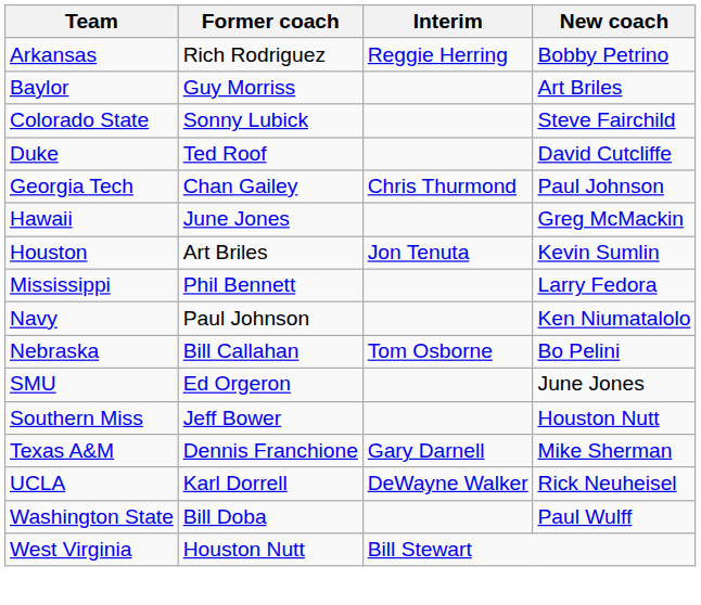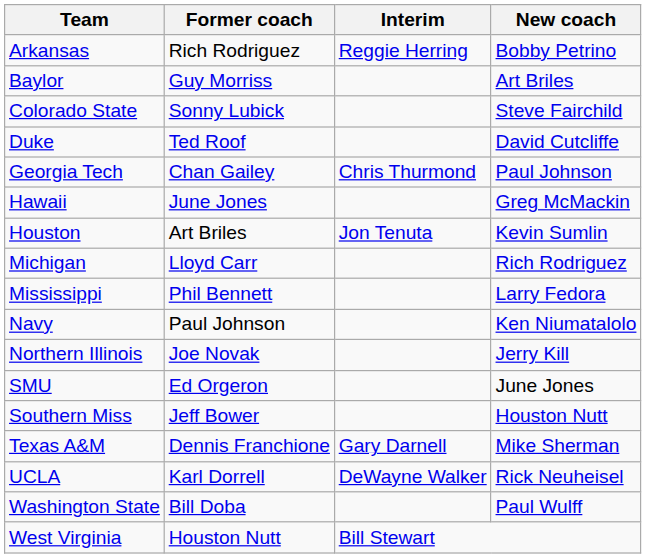 <table class="wikitable" white-space:nowrap;">
 <tr>
 <th>Team</th>
 <th>Former coach</th>
 <th>Interim</th>
 <th>New coach</th>
 </tr>
 <tr>
 <td><a href='#'>Arkansas</a></td>
 <td>Rich Rodriguez</td>
 <td><a href='#'>Reggie Herring</a></td>
 <td><a href='#'>Bobby Petrino</a></td>
 </tr>
 <tr>
 <td><a href='#'>Baylor</a></td>
 <td><a href='#'>Guy Morriss</a></td>
 <td> </td>
 <td><a href='#'>Art Briles</a></td>
 </tr>
 <tr>
 <td><a href='#'>Colorado State</a></td>
 <td><a href='#'>Sonny Lubick</a></td>
 <td> </td>
 <td><a href='#'>Steve Fairchild</a></td>
 </tr>
 <tr>
 <td><a href='#'>Duke</a></td>
 <td><a href='#'>Ted Roof</a></td>
 <td> </td>
 <td><a href='#'>David Cutcliffe</a></td>
 </tr>
 <tr>
 <td><a href='#'>Georgia Tech</a></td>
 <td><a href='#'>Chan Gailey</a></td>
 <td><a href='#'>Chris Thurmond</a></td>
 <td><a href='#'>Paul Johnson</a></td>
 </tr>
 <tr>
 <td><a href='#'>Hawaii</a></td>
 <td><a href='#'>June Jones</a></td>
 <td></td>
 <td><a href='#'>Greg McMackin</a></td>
 </tr>
 <tr>
 <td><a href='#'>Houston</a></td>
 <td>Art Briles</td>
 <td><a href='#'>Jon Tenuta</a></td>
 <td><a href='#'>Kevin Sumlin</a></td>
 </tr>
 <tr>
+<td><a href='#'>Michigan</a></td>
+<td><a href='#'>Lloyd Carr</a></td>
+<td> </td>
+<td><a href='#'>Rich Rodriguez</a></td>
+</tr>
+<tr>
 <td><a href='#'>Mississippi</a></td>
 <td><a href='#'>Phil Bennett</a></td>
 <td> </td>
 <td><a href='#'>Larry Fedora</a></td>
 </tr>
 <tr>
 <td><a href='#'>Navy</a></td>
 <td>Paul Johnson</td>
 <td> </td>
 <td><a href='#'>Ken Niumatalolo</a></td>
 </tr>
 <tr>
-<td><a href='#'>Nebraska</a></td>
-<td><a href='#'>Bill Callahan</a></td>
-<td><a href='#'>Tom Osborne</a></td>
-<td><a href='#'>Bo Pelini</a></td>
+<td><a href='#'>Northern Illinois</a></td>
+<td><a href='#'>Joe Novak</a></td>
+<td> </td>
+<td><a href='#'>Jerry Kill</a></td>
 </tr>
 <tr>
 <td><a href='#'>SMU</a></td>
 <td><a href='#'>Ed Orgeron</a></td>
 <td> </td>
 <td>June Jones</td>
 </tr>
 <tr>
 <td><a href='#'>Southern Miss</a></td>
 <td><a href='#'>Jeff Bower</a></td>
 <td> </td>
 <td><a href='#'>Houston Nutt</a></td>
 </tr>
 <tr>
 <td><a href='#'>Texas A&M</a></td>
 <td><a href='#'>Dennis Franchione</a></td>
 <td><a href='#'>Gary Darnell</a></td>
 <td><a href='#'>Mike Sherman</a></td>
 </tr>
 <tr>
 <td><a href='#'>UCLA</a></td>
 <td><a href='#'>Karl Dorrell</a></td>
 <td><a href='#'>DeWayne Walker</a></td>
 <td><a href='#'>Rick Neuheisel</a></td>
 </tr>
 <tr>
 <td><a href='#'>Washington State</a></td>
 <td><a href='#'>Bill Doba</a></td>
 <td> </td>
 <td><a href='#'>Paul Wulff</a></td>
 </tr>
 <tr>
 <td><a href='#'>West Virginia</a></td>
 <td><a href='#'>Houston Nutt</a></td>
 <td colspan=2><div><a href='#'>Bill Stewart</a> </div></td>
 </tr>
 </table>
